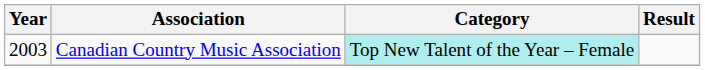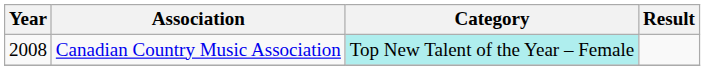 <table class="wikitable">
 <tr>
 <th>Year</th>
 <th>Association</th>
 <th>Category</th>
 <th>Result</th>
 </tr>
 <tr>
-<td>2003</td>
+<td>2008</td>
 <td><a href='#'>Canadian Country Music Association</a></td>
 <td style="background: paleturquoise;">Top New Talent of the Year – Female</td>
 <td></td>
 </tr>
 <tr>
 </tr>
 </table>
